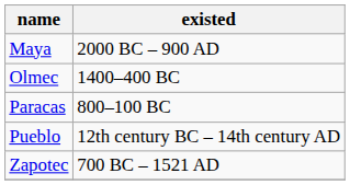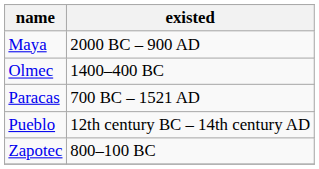 <table class=wikitable border="1">
 <tr>
 <th>name</th>
 <th>existed</th>
 </tr>
 <tr>
 <td><a href='#'>Maya</a></td>
 <td>2000 BC – 900 AD</td>
 </tr>
 <tr>
 <td><a href='#'>Olmec</a></td>
 <td>1400–400 BC</td>
 </tr>
 <tr>
 <td><a href='#'>Paracas</a></td>
-<td>800–100 BC</td>
+<td>700 BC – 1521 AD</td>
 </tr>
 <tr>
 <td><a href='#'>Pueblo</a></td>
 <td>12th century BC – 14th century AD</td>
 </tr>
 <tr>
 <td><a href='#'>Zapotec</a></td>
-<td>700 BC – 1521 AD</td>
+<td>800–100 BC</td>
 </tr>
 <tr>
 </tr>
 </table>
